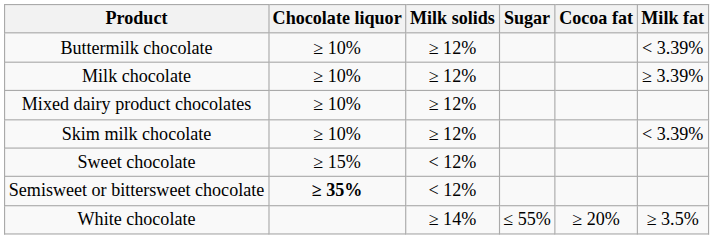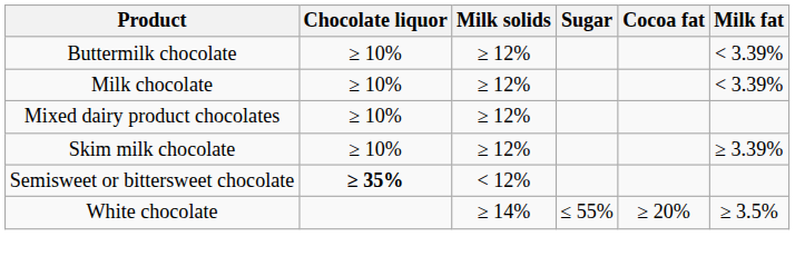 <table class="wikitable">
 <tr>
 <th scope="col">Product</th>
 <th scope="col">Chocolate liquor</th>
 <th scope="col">Milk solids</th>
 <th scope="col">Sugar</th>
 <th scope="col">Cocoa fat</th>
 <th scope="col">Milk fat</th>
 </tr>
 <tr>
 <td align="center" scope="row">Buttermilk chocolate</td>
 <td align="center">≥ 10%</td>
 <td align="center">≥ 12%</td>
 <td></td>
 <td></td>
 <td align="center">< 3.39%</td>
 </tr>
 <tr>
 <td align="center" scope="row">Milk chocolate</td>
 <td align="center">≥ 10%</td>
 <td align="center">≥ 12%</td>
 <td></td>
 <td></td>
-<td align="center">≥ 3.39%</td>
+<td align="center">< 3.39%</td>
 </tr>
 <tr>
 <td align="center" scope="row">Mixed dairy product chocolates</td>
 <td align="center">≥ 10%</td>
 <td align="center">≥ 12%</td>
 <td></td>
 <td></td>
 <td></td>
 </tr>
 <tr>
 <td align="center" scope="row">Skim milk chocolate</td>
 <td align="center">≥ 10%</td>
 <td align="center">≥ 12%</td>
 <td></td>
 <td></td>
-<td align="center">< 3.39%</td>
-</tr>
-<tr>
-<td align="center" scope="row">Sweet chocolate</td>
-<td align="center">≥ 15%</td>
-<td align="center">< 12%</td>
-<td></td>
-<td></td>
-<td></td>
+<td align="center">≥ 3.39%</td>
 </tr>
 <tr>
 <td align="center" scope="row">Semisweet or bittersweet chocolate</td>
 <td align="center"><strong>≥ 35%</strong></td>
 <td align="center">< 12%</td>
 <td></td>
 <td></td>
 <td></td>
 </tr>
 <tr>
 <td align="center" scope="row">White chocolate</td>
 <td></td>
 <td align="center">≥ 14%</td>
 <td align="center">≤ 55%</td>
 <td align="center">≥ 20%</td>
 <td align="center">≥ 3.5%</td>
 </tr>
 </table>
